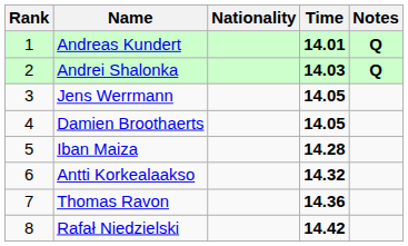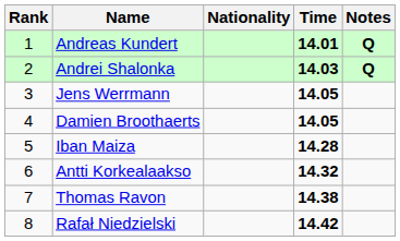 <table class="wikitable sortable" style="text-align:center">
 <tr>
 <th>Rank</th>
 <th>Name</th>
 <th>Nationality</th>
 <th>Time</th>
 <th>Notes</th>
 </tr>
 <tr bgcolor=ccffcc>
 <td>1</td>
 <td align=left><a href='#'>Andreas Kundert</a></td>
 <td align=left></td>
 <td><strong>14.01</strong></td>
 <td><strong>Q</strong></td>
 </tr>
 <tr bgcolor=ccffcc>
 <td>2</td>
 <td align=left><a href='#'>Andrei Shalonka</a></td>
 <td align=left></td>
 <td><strong>14.03</strong></td>
 <td><strong>Q</strong></td>
 </tr>
 <tr>
 <td>3</td>
 <td align=left><a href='#'>Jens Werrmann</a></td>
 <td align=left></td>
 <td><strong>14.05</strong></td>
 <td></td>
 </tr>
 <tr>
 <td>4</td>
 <td align=left><a href='#'>Damien Broothaerts</a></td>
 <td align=left></td>
 <td><strong>14.05</strong></td>
 <td></td>
 </tr>
 <tr>
 <td>5</td>
 <td align=left><a href='#'>Iban Maiza</a></td>
 <td align=left></td>
 <td><strong>14.28</strong></td>
 <td></td>
 </tr>
 <tr>
 <td>6</td>
 <td align=left><a href='#'>Antti Korkealaakso</a></td>
 <td align=left></td>
 <td><strong>14.32</strong></td>
 <td></td>
 </tr>
 <tr>
 <td>7</td>
 <td align=left><a href='#'>Thomas Ravon</a></td>
 <td align=left></td>
-<td><strong>14.36</strong></td>
+<td><strong>14.38</strong></td>
 <td></td>
 </tr>
 <tr>
 <td>8</td>
 <td align=left><a href='#'>Rafał Niedzielski</a></td>
 <td align=left></td>
 <td><strong>14.42</strong></td>
 <td></td>
 </tr>
 </table>
